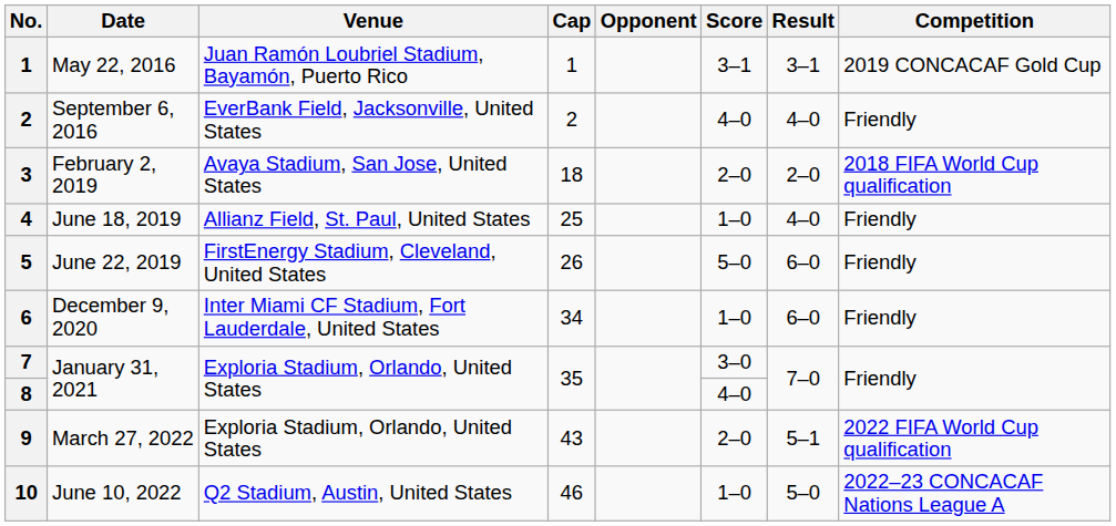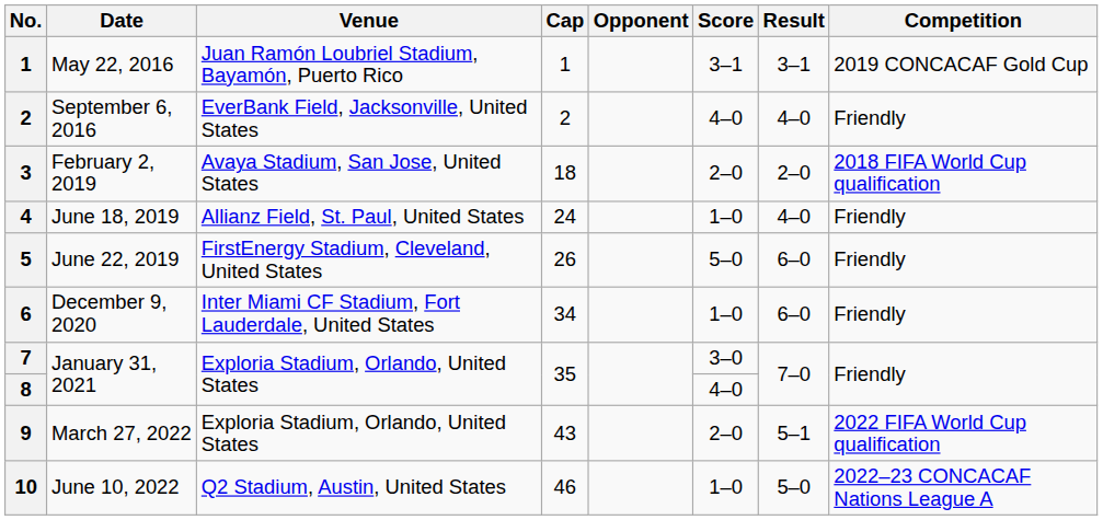 <table class="wikitable sortable plainrowheaders">
 <tr>
 <th scope=col>No.</th>
 <th scope=col data-sort-type=date>Date</th>
 <th scope=col>Venue</th>
 <th scope=col>Cap</th>
 <th scope=col>Opponent</th>
 <th scope=col>Score</th>
 <th scope=col>Result</th>
 <th scope=col>Competition</th>
 </tr>
 <tr>
 <th scope=row>1</th>
 <td>May 22, 2016</td>
 <td><a href='#'>Juan Ramón Loubriel Stadium</a>, <a href='#'>Bayamón</a>, Puerto Rico</td>
 <td align=center>1</td>
 <td></td>
 <td align=center>3–1</td>
 <td align=center>3–1</td>
 <td>2019 CONCACAF Gold Cup</td>
 </tr>
 <tr>
 <th scope=row>2</th>
 <td>September 6, 2016</td>
 <td><a href='#'>EverBank Field</a>, <a href='#'>Jacksonville</a>, United States</td>
 <td align=center>2</td>
 <td></td>
 <td align=center>4–0</td>
 <td align=center>4–0</td>
 <td Exhibition game#Association football>Friendly</td>
 </tr>
 <tr>
 <th scope=row>3</th>
 <td>February 2, 2019</td>
 <td><a href='#'>Avaya Stadium</a>, <a href='#'>San Jose</a>, United States</td>
 <td align=center>18</td>
 <td></td>
 <td align=center>2–0</td>
 <td align=center>2–0</td>
 <td><a href='#'>2018 FIFA World Cup qualification</a></td>
 </tr>
 <tr>
 <th scope=row>4</th>
 <td>June 18, 2019</td>
 <td><a href='#'>Allianz Field</a>, <a href='#'>St. Paul</a>, United States</td>
-<td align=center>25</td>
+<td align=center>24</td>
 <td></td>
 <td align=center>1–0</td>
 <td align=center>4–0</td>
 <td Exhibition game#Association football>Friendly</td>
 </tr>
 <tr>
 <th scope=row>5</th>
 <td>June 22, 2019</td>
 <td><a href='#'>FirstEnergy Stadium</a>, <a href='#'>Cleveland</a>, United States</td>
 <td align=center>26</td>
 <td></td>
 <td align=center>5–0</td>
 <td align=center>6–0</td>
 <td Exhibition game#Association football>Friendly</td>
 </tr>
 <tr>
 <th scope=row>6</th>
 <td>December 9, 2020</td>
 <td><a href='#'>Inter Miami CF Stadium</a>, <a href='#'>Fort Lauderdale</a>, United States</td>
 <td align=center>34</td>
 <td></td>
 <td align=center>1–0</td>
 <td align=center>6–0</td>
 <td>Friendly</td>
 </tr>
 <tr>
 <th scope=row>7</th>
 <td rowspan=2>January 31, 2021</td>
 <td rowspan=2><a href='#'>Exploria Stadium</a>, <a href='#'>Orlando</a>, United States</td>
 <td rowspan=2 align=center>35</td>
 <td rowspan=2></td>
 <td align=center>3–0</td>
 <td rowspan=2 align=center>7–0</td>
 <td rowspan="2">Friendly</td>
 </tr>
 <tr>
 <th scope=row>8</th>
 <td align=center>4–0</td>
 </tr>
 <tr>
 <th scope=row>9</th>
 <td>March 27, 2022</td>
 <td>Exploria Stadium, Orlando, United States</td>
 <td align=center>43</td>
 <td></td>
 <td align=center>2–0</td>
 <td align=center>5–1</td>
 <td><a href='#'>2022 FIFA World Cup qualification</a></td>
 </tr>
 <tr>
 <th scope=row>10</th>
 <td>June 10, 2022</td>
 <td><a href='#'>Q2 Stadium</a>, <a href='#'>Austin</a>, United States</td>
 <td align=center>46</td>
 <td></td>
 <td align=center>1–0</td>
 <td align=center>5–0</td>
 <td><a href='#'>2022–23 CONCACAF Nations League A</a></td>
 </tr>
 </table>
